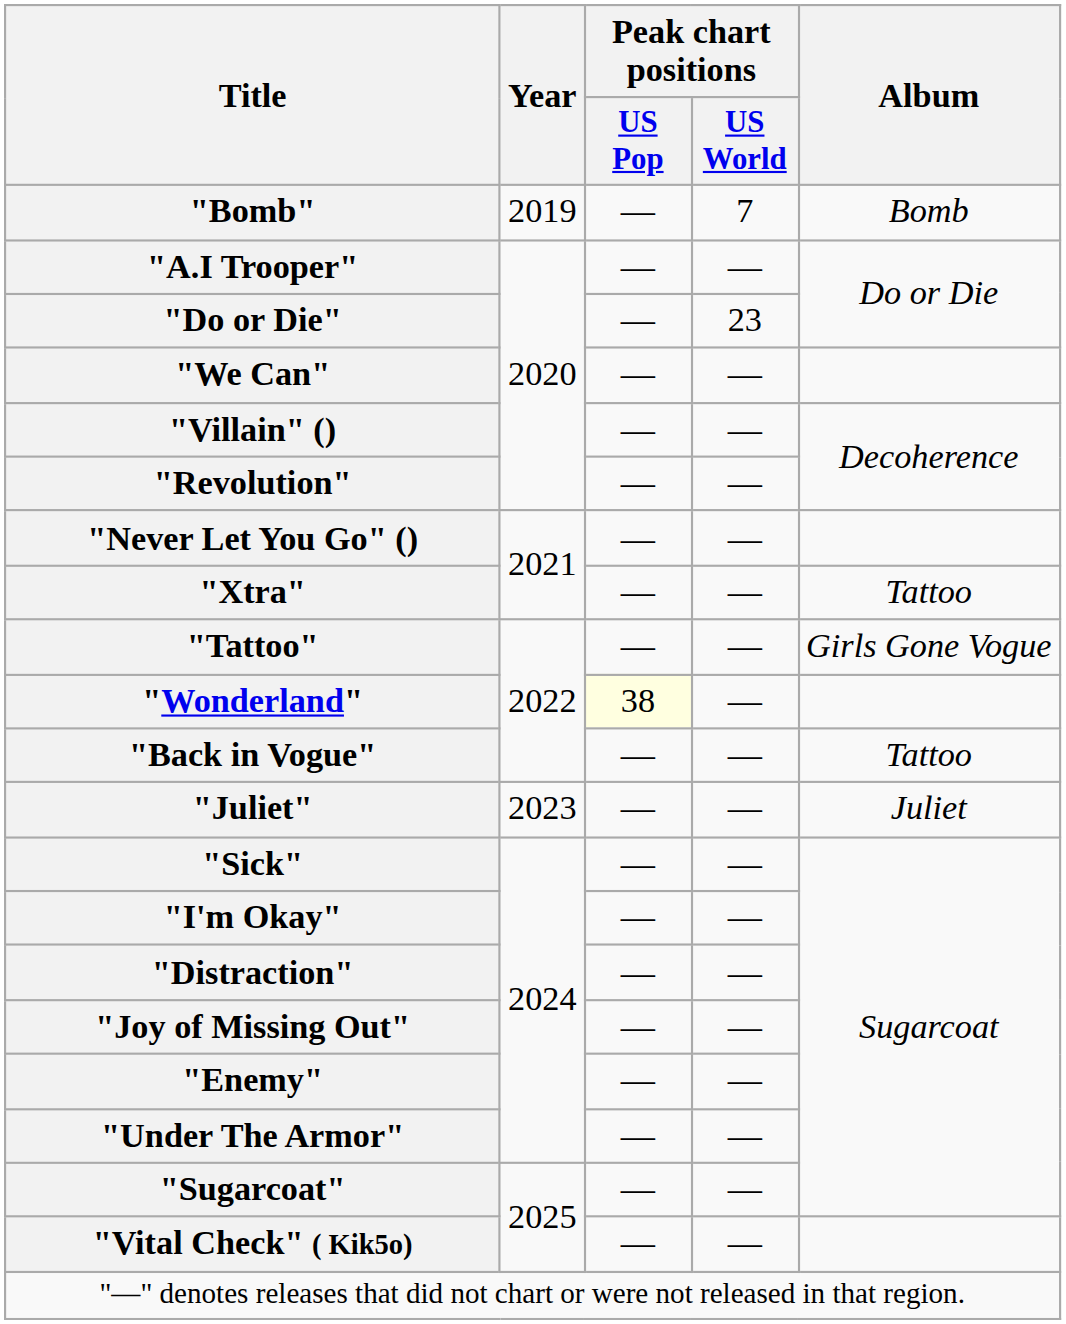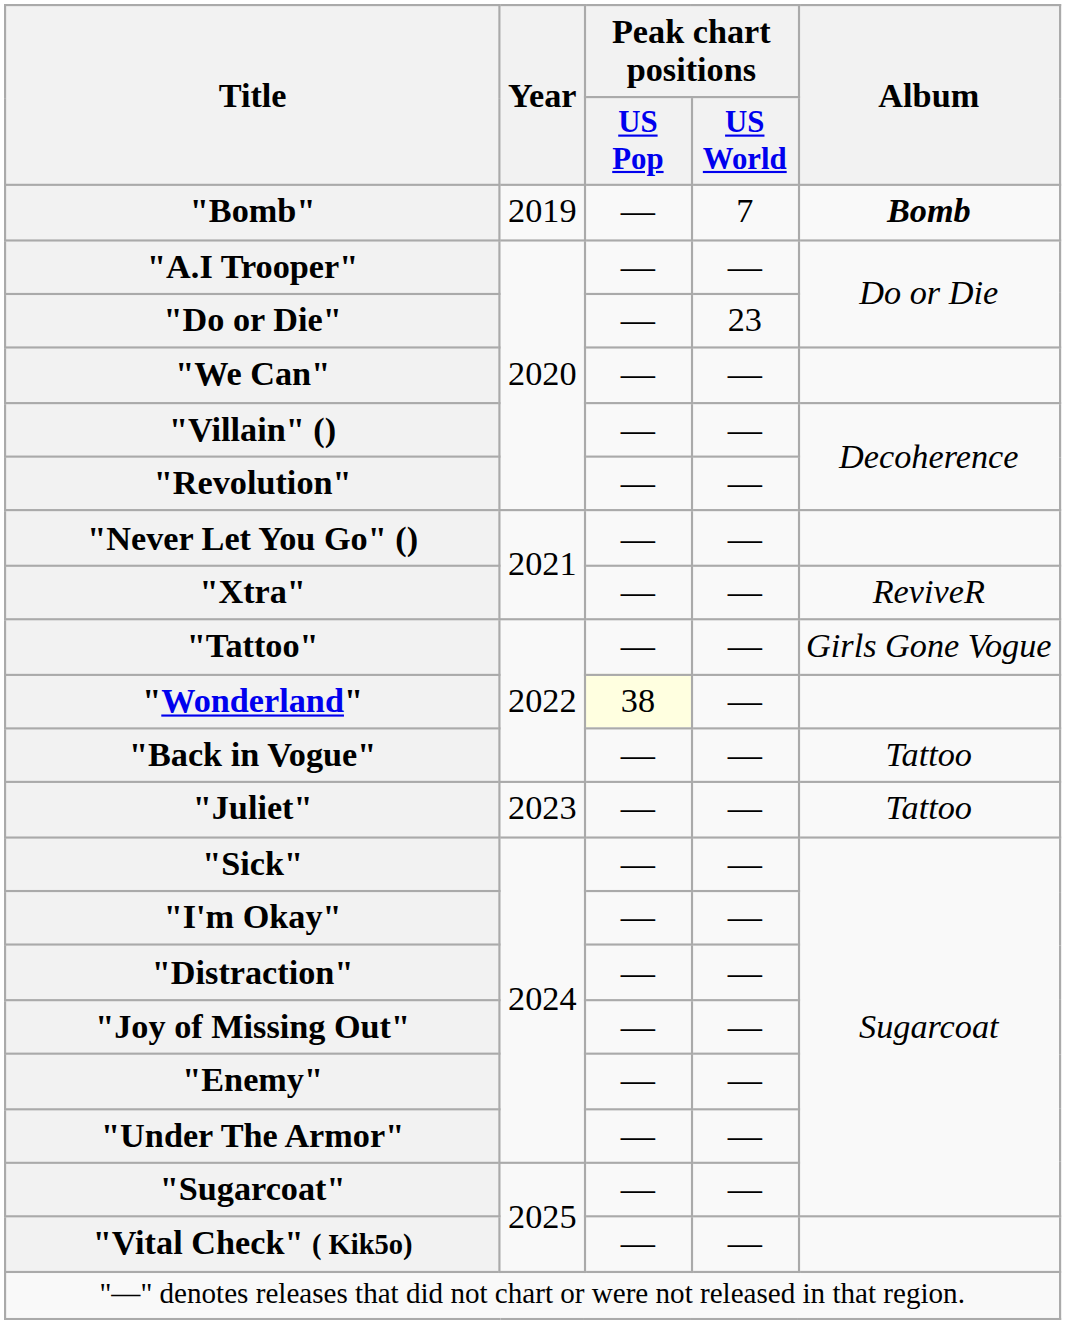 <table class="wikitable plainrowheaders" style="text-align:center;">
 <tr>
 <th scope="col" rowspan="2" style="width:14em;">Title</th>
 <th scope="col" rowspan="2">Year</th>
 <th scope="col" colspan="2">Peak chart <br>positions</th>
 <th scope="col" rowspan="2">Album</th>
 </tr>
 <tr>
 <th scope="col" style="width:3em;font-size:90%;"><a href='#'>US<br>Pop</a><br></th>
 <th scope="col" style="width:3em;font-size:90%;"><a href='#'>US<br>World</a><br></th>
 </tr>
 <tr>
 <th scope="row">"Bomb"</th>
 <td>2019</td>
 <td>—</td>
 <td>7</td>
-<td><em>Bomb</em></td>
+<td><strong><em>Bomb</em></strong></td>
 </tr>
 <tr>
 <th scope="row">"A.I Trooper"</th>
 <td rowspan="5">2020</td>
 <td>—</td>
 <td>—</td>
 <td rowspan="2"><em>Do or Die</em></td>
 </tr>
 <tr>
 <th scope="row">"Do or Die"</th>
 <td>—</td>
 <td>23</td>
 </tr>
 <tr>
 <th scope="row">"We Can"</th>
 <td>—</td>
 <td>—</td>
 <td></td>
 </tr>
 <tr>
 <th scope="row">"Villain" ()</th>
 <td>—</td>
 <td>—</td>
 <td rowspan="2"><em>Decoherence</em></td>
 </tr>
 <tr>
 <th scope="row">"Revolution"</th>
 <td>—</td>
 <td>—</td>
 </tr>
 <tr>
 <th scope="row">"Never Let You Go" ()</th>
 <td rowspan="2">2021</td>
 <td>—</td>
 <td>—</td>
 <td></td>
 </tr>
 <tr>
 <th scope="row">"Xtra"</th>
 <td>—</td>
 <td>—</td>
-<td><em>Tattoo</em></td>
+<td><em>ReviveR</em></td>
 </tr>
 <tr>
 <th scope="row">"Tattoo"</th>
 <td rowspan="3">2022</td>
 <td>—</td>
 <td>—</td>
 <td><em>Girls Gone Vogue</em></td>
 </tr>
 <tr>
 <th scope="row">"<a href='#'>Wonderland</a>"</th>
 <td style="background: lightyellow;">38</td>
 <td>—</td>
 <td></td>
 </tr>
 <tr>
 <th scope="row">"Back in Vogue"</th>
 <td>—</td>
 <td>—</td>
 <td><em>Tattoo</em></td>
 </tr>
 <tr>
 <th scope="row">"Juliet"</th>
 <td>2023</td>
 <td>—</td>
 <td>—</td>
-<td><em>Juliet</em></td>
+<td><em>Tattoo</em></td>
 </tr>
 <tr>
 <th scope="row">"Sick"</th>
 <td rowspan="6">2024</td>
 <td>—</td>
 <td>—</td>
 <td rowspan="7"><em>Sugarcoat</em></td>
 </tr>
 <tr>
 <th scope="row">"I'm Okay"</th>
 <td>—</td>
 <td>—</td>
 </tr>
 <tr>
 <th scope="row">"Distraction"</th>
 <td>—</td>
 <td>—</td>
 </tr>
 <tr>
 <th scope="row">"Joy of Missing Out"</th>
 <td>—</td>
 <td>—</td>
 </tr>
 <tr>
 <th scope="row">"Enemy"</th>
 <td>—</td>
 <td>—</td>
 </tr>
 <tr>
 <th scope="row">"Under The Armor"</th>
 <td>—</td>
 <td>—</td>
 </tr>
 <tr>
 <th scope="row">"Sugarcoat"</th>
 <td rowspan="2">2025</td>
 <td>—</td>
 <td>—</td>
 </tr>
 <tr>
 <th scope="row">"Vital Check" <small>( Kik5o)</small></th>
 <td>—</td>
 <td>—</td>
 <td></td>
 </tr>
 <tr>
 <td colspan="5" style="text-align:center; font-size:85%;">"—" denotes releases that did not chart or were not released in that region.</td>
 </tr>
 </table>
